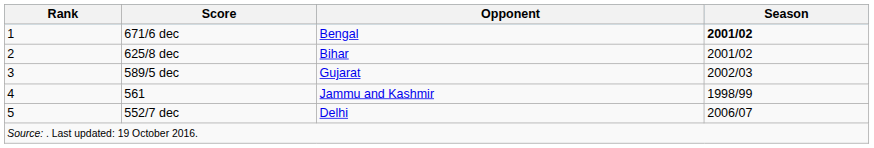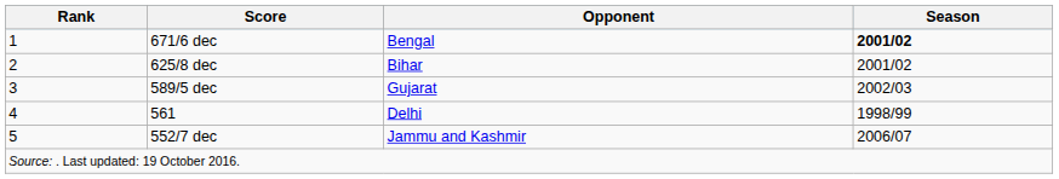 <table class="wikitable" width=70%>
 <tr bgcolor=#87cef>
 <th>Rank</th>
 <th>Score</th>
 <th>Opponent</th>
 <th>Season</th>
 </tr>
 <tr>
 <td>1</td>
 <td>671/6 dec</td>
 <td><a href='#'>Bengal</a></td>
 <td><strong>2001/02</strong></td>
 </tr>
 <tr>
 <td>2</td>
 <td>625/8 dec</td>
 <td><a href='#'>Bihar</a></td>
 <td>2001/02</td>
 </tr>
 <tr>
 <td>3</td>
 <td>589/5 dec</td>
 <td><a href='#'>Gujarat</a></td>
 <td>2002/03</td>
 </tr>
 <tr>
 <td>4</td>
 <td>561</td>
-<td><a href='#'>Jammu and Kashmir</a></td>
+<td><a href='#'>Delhi</a></td>
 <td>1998/99</td>
 </tr>
 <tr>
 <td>5</td>
 <td>552/7 dec</td>
-<td><a href='#'>Delhi</a></td>
+<td><a href='#'>Jammu and Kashmir</a></td>
 <td>2006/07</td>
 </tr>
 <tr>
 <td colspan=4><small><em>Source: </em>. Last updated: 19 October 2016.</small></td>
 </tr>
 </table>
